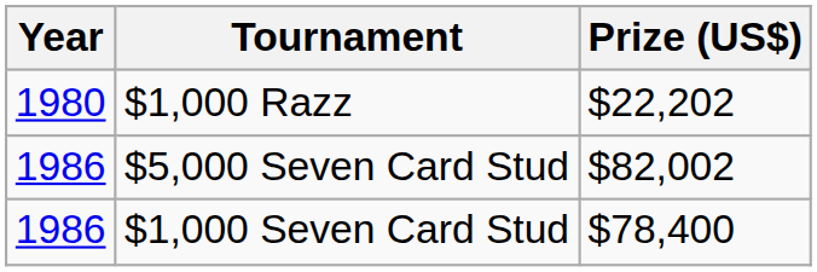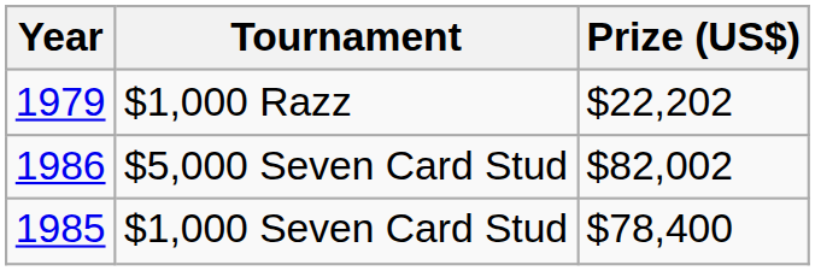 <table class="wikitable">
 <tr>
 <th>Year</th>
 <th>Tournament</th>
 <th>Prize (US$)</th>
 </tr>
 <tr>
-<td><a href='#'>1980</a></td>
+<td><a href='#'>1979</a></td>
 <td>$1,000 Razz</td>
 <td>$22,202</td>
 </tr>
 <tr>
 <td><a href='#'>1986</a></td>
 <td>$5,000 Seven Card Stud</td>
 <td>$82,002</td>
 </tr>
 <tr>
-<td><a href='#'>1986</a></td>
+<td><a href='#'>1985</a></td>
 <td>$1,000 Seven Card Stud</td>
 <td>$78,400</td>
 </tr>
 </table>
